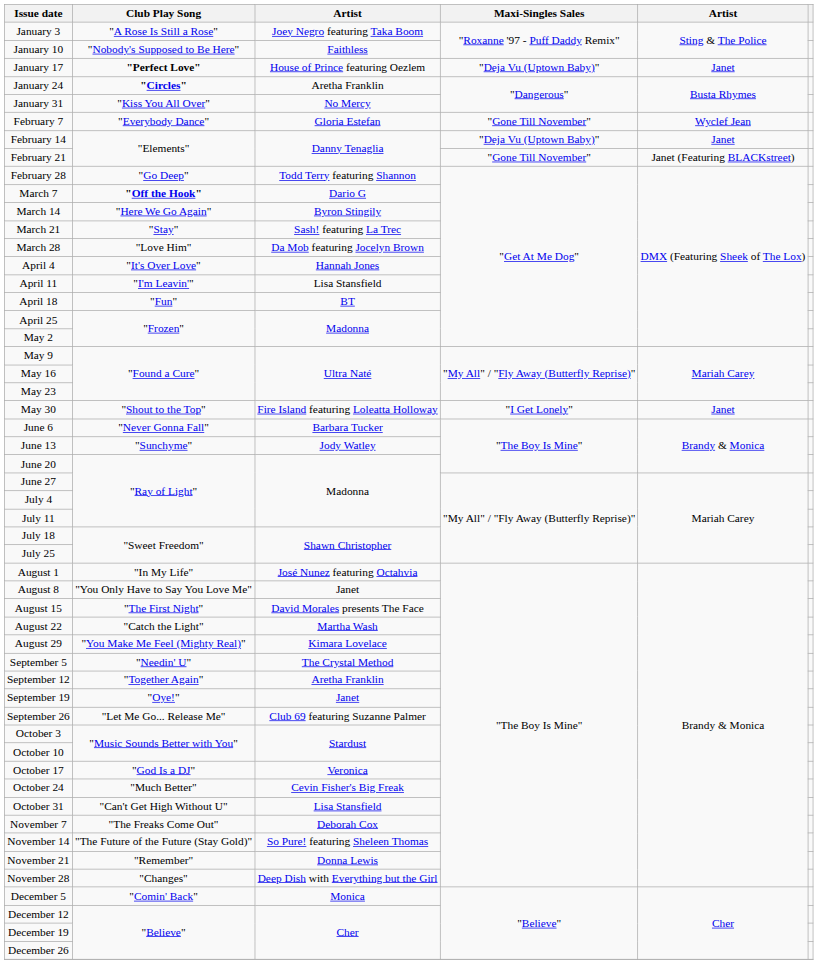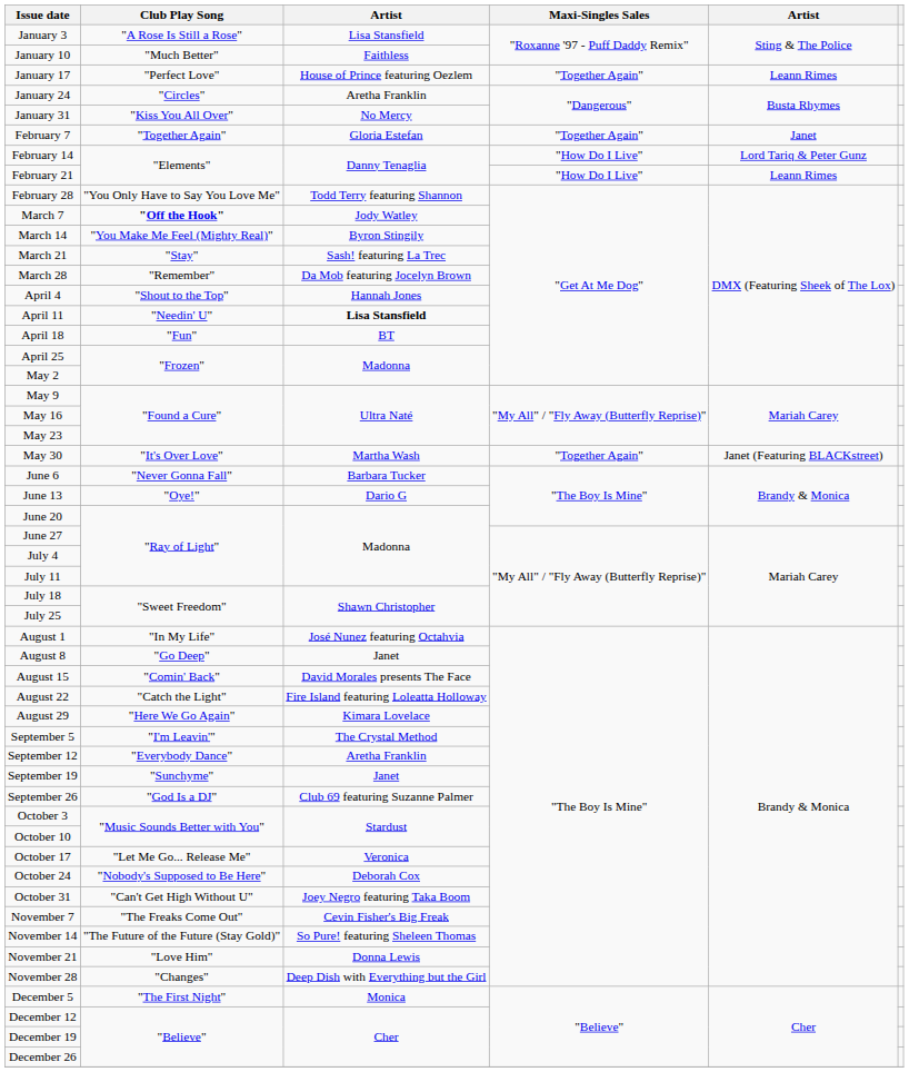 <table class="wikitable" style="text-align: center;">
 <tr>
 <th>Issue date</th>
 <th>Club Play Song</th>
 <th>Artist</th>
 <th>Maxi-Singles Sales</th>
 <th>Artist</th>
 <th></th>
 </tr>
 <tr>
 <td>January 3</td>
 <td>"<a href='#'>A Rose Is Still a Rose</a>"</td>
-<td><a href='#'>Joey Negro</a> featuring <a href='#'>Taka Boom</a></td>
+<td><a href='#'>Lisa Stansfield</a></td>
 <td rowspan="2">"<a href='#'>Roxanne</a> '97 - <a href='#'>Puff Daddy</a> Remix"</td>
 <td rowspan="2"><a href='#'>Sting</a> & <a href='#'>The Police</a></td>
 <td></td>
 </tr>
 <tr>
 <td>January 10</td>
-<td>"<a href='#'>Nobody's Supposed to Be Here</a>"</td>
+<td>"Much Better"</td>
 <td><a href='#'>Faithless</a></td>
 <td></td>
 </tr>
 <tr>
 <td>January 17</td>
-<td><strong>"Perfect Love"</strong></td>
+<td>"Perfect Love"</td>
 <td><a href='#'>House of Prince</a> featuring Oezlem</td>
-<td>"<a href='#'>Deja Vu (Uptown Baby)</a>"</td>
-<td><a href='#'>Janet</a></td>
+<td>"<a href='#'>Together Again</a>"</td>
+<td><a href='#'>Leann Rimes</a></td>
 <td></td>
 </tr>
 <tr>
 <td>January 24</td>
-<td><strong>"<a href='#'>Circles</a>"</strong></td>
+<td>"<a href='#'>Circles</a>"</td>
 <td>Aretha Franklin</td>
 <td rowspan="2">"<a href='#'>Dangerous</a>"</td>
 <td rowspan="2"><a href='#'>Busta Rhymes</a></td>
 <td></td>
 </tr>
 <tr>
 <td>January 31</td>
 <td>"<a href='#'>Kiss You All Over</a>"</td>
 <td><a href='#'>No Mercy</a></td>
 <td></td>
 </tr>
 <tr>
 <td>February 7</td>
-<td>"<a href='#'>Everybody Dance</a>"</td>
+<td>"<a href='#'>Together Again</a>"</td>
 <td><a href='#'>Gloria Estefan</a></td>
-<td>"<a href='#'>Gone Till November</a>"</td>
-<td><a href='#'>Wyclef Jean</a></td>
+<td>"<a href='#'>Together Again</a>"</td>
+<td><a href='#'>Janet</a></td>
 <td></td>
 </tr>
 <tr>
 <td>February 14</td>
 <td rowspan="2">"Elements"</td>
 <td rowspan="2"><a href='#'>Danny Tenaglia</a></td>
-<td>"<a href='#'>Deja Vu (Uptown Baby)</a>"</td>
-<td><a href='#'>Janet</a></td>
+<td>"<a href='#'>How Do I Live</a>"</td>
+<td><a href='#'>Lord Tariq & Peter Gunz</a></td>
 <td></td>
 </tr>
 <tr>
 <td>February 21</td>
-<td>"<a href='#'>Gone Till November</a>"</td>
-<td>Janet (Featuring <a href='#'>BLACKstreet</a>)</td>
+<td>"<a href='#'>How Do I Live</a>"</td>
+<td><a href='#'>Leann Rimes</a></td>
 <td></td>
 </tr>
 <tr>
 <td>February 28</td>
-<td>"<a href='#'>Go Deep</a>"</td>
+<td>"You Only Have to Say You Love Me"</td>
 <td><a href='#'>Todd Terry</a> featuring <a href='#'>Shannon</a></td>
 <td rowspan="10">"<a href='#'>Get At Me Dog</a>"</td>
 <td rowspan="10"><a href='#'>DMX</a> (Featuring <a href='#'>Sheek</a> of <a href='#'>The Lox</a>)</td>
 <td></td>
 </tr>
 <tr>
 <td>March 7</td>
 <td><strong>"<a href='#'>Off the Hook</a>"</strong></td>
-<td><a href='#'>Dario G</a></td>
+<td><a href='#'>Jody Watley</a></td>
 <td></td>
 </tr>
 <tr>
 <td>March 14</td>
-<td>"<a href='#'>Here We Go Again</a>"</td>
+<td>"<a href='#'>You Make Me Feel (Mighty Real)</a>"</td>
 <td><a href='#'>Byron Stingily</a></td>
 <td></td>
 </tr>
 <tr>
 <td>March 21</td>
 <td>"<a href='#'>Stay</a>"</td>
 <td><a href='#'>Sash!</a> featuring <a href='#'>La Trec</a></td>
 <td></td>
 </tr>
 <tr>
 <td>March 28</td>
-<td>"Love Him"</td>
+<td>"Remember"</td>
 <td><a href='#'>Da Mob</a> featuring <a href='#'>Jocelyn Brown</a></td>
 <td></td>
 </tr>
 <tr>
 <td>April 4</td>
-<td>"<a href='#'>It's Over Love</a>"</td>
+<td>"<a href='#'>Shout to the Top</a>"</td>
 <td><a href='#'>Hannah Jones</a></td>
 <td></td>
 </tr>
 <tr>
 <td>April 11</td>
-<td>"<a href='#'>I'm Leavin'</a>"</td>
-<td>Lisa Stansfield</td>
+<td>"<a href='#'>Needin' U</a>"</td>
+<td><strong>Lisa Stansfield</strong></td>
 <td></td>
 </tr>
 <tr>
 <td>April 18</td>
 <td>"<a href='#'>Fun</a>"</td>
 <td><a href='#'>BT</a></td>
 <td></td>
 </tr>
 <tr>
 <td>April 25</td>
 <td rowspan="2">"<a href='#'>Frozen</a>"</td>
 <td rowspan="2"><a href='#'>Madonna</a></td>
 <td></td>
 </tr>
 <tr>
 <td>May 2</td>
 <td></td>
 </tr>
 <tr>
 <td>May 9</td>
 <td rowspan="3">"<a href='#'>Found a Cure</a>"</td>
 <td rowspan="3"><a href='#'>Ultra Naté</a></td>
 <td rowspan="3">"<a href='#'>My All</a>" / "<a href='#'>Fly Away (Butterfly Reprise)</a>"</td>
 <td rowspan="3"><a href='#'>Mariah Carey</a></td>
 <td></td>
 </tr>
 <tr>
 <td>May 16</td>
 <td></td>
 </tr>
 <tr>
 <td>May 23</td>
 <td></td>
 </tr>
 <tr>
 <td>May 30</td>
-<td>"<a href='#'>Shout to the Top</a>"</td>
-<td><a href='#'>Fire Island</a> featuring <a href='#'>Loleatta Holloway</a></td>
-<td>"<a href='#'>I Get Lonely</a>"</td>
-<td><a href='#'>Janet</a></td>
+<td>"<a href='#'>It's Over Love</a>"</td>
+<td><a href='#'>Martha Wash</a></td>
+<td>"<a href='#'>Together Again</a>"</td>
+<td>Janet (Featuring <a href='#'>BLACKstreet</a>)</td>
 <td></td>
 </tr>
 <tr>
 <td>June 6</td>
 <td>"<a href='#'>Never Gonna Fall</a>"</td>
 <td><a href='#'>Barbara Tucker</a></td>
 <td rowspan="3">"<a href='#'>The Boy Is Mine</a>"</td>
 <td rowspan="3"><a href='#'>Brandy</a> & <a href='#'>Monica</a></td>
 <td></td>
 </tr>
 <tr>
 <td>June 13</td>
-<td>"<a href='#'>Sunchyme</a>"</td>
-<td><a href='#'>Jody Watley</a></td>
+<td>"<a href='#'>Oye!</a>"</td>
+<td><a href='#'>Dario G</a></td>
 <td></td>
 </tr>
 <tr>
 <td>June 20</td>
 <td rowspan="4">"<a href='#'>Ray of Light</a>"</td>
 <td rowspan="4">Madonna</td>
 <td></td>
 </tr>
 <tr>
 <td>June 27</td>
 <td rowspan="5">"My All" / "Fly Away (Butterfly Reprise)"</td>
 <td rowspan="5">Mariah Carey</td>
 <td></td>
 </tr>
 <tr>
 <td>July 4</td>
 <td></td>
 </tr>
 <tr>
 <td>July 11</td>
 <td></td>
 </tr>
 <tr>
 <td>July 18</td>
 <td rowspan="2">"Sweet Freedom"</td>
 <td rowspan="2"><a href='#'>Shawn Christopher</a></td>
 <td></td>
 </tr>
 <tr>
 <td>July 25</td>
 <td></td>
 </tr>
 <tr>
 <td>August 1</td>
 <td>"In My Life"</td>
 <td><a href='#'>José Nunez</a> featuring <a href='#'>Octahvia</a></td>
 <td rowspan="18">"The Boy Is Mine"</td>
 <td rowspan="18">Brandy & Monica</td>
 <td></td>
 </tr>
 <tr>
 <td>August 8</td>
-<td>"You Only Have to Say You Love Me"</td>
+<td>"<a href='#'>Go Deep</a>"</td>
 <td>Janet</td>
 <td></td>
 </tr>
 <tr>
 <td>August 15</td>
-<td>"<a href='#'>The First Night</a>"</td>
+<td>"<a href='#'>Comin' Back</a>"</td>
 <td><a href='#'>David Morales</a> presents The Face</td>
 <td></td>
 </tr>
 <tr>
 <td>August 22</td>
 <td>"Catch the Light"</td>
-<td><a href='#'>Martha Wash</a></td>
+<td><a href='#'>Fire Island</a> featuring <a href='#'>Loleatta Holloway</a></td>
 <td></td>
 </tr>
 <tr>
 <td>August 29</td>
-<td>"<a href='#'>You Make Me Feel (Mighty Real)</a>"</td>
+<td>"<a href='#'>Here We Go Again</a>"</td>
 <td><a href='#'>Kimara Lovelace</a></td>
 <td></td>
 </tr>
 <tr>
 <td>September 5</td>
-<td>"<a href='#'>Needin' U</a>"</td>
+<td>"<a href='#'>I'm Leavin'</a>"</td>
 <td><a href='#'>The Crystal Method</a></td>
 <td></td>
 </tr>
 <tr>
 <td>September 12</td>
-<td>"<a href='#'>Together Again</a>"</td>
+<td>"<a href='#'>Everybody Dance</a>"</td>
 <td><a href='#'>Aretha Franklin</a></td>
 <td></td>
 </tr>
 <tr>
 <td>September 19</td>
-<td>"<a href='#'>Oye!</a>"</td>
+<td>"<a href='#'>Sunchyme</a>"</td>
 <td><a href='#'>Janet</a></td>
 <td></td>
 </tr>
 <tr>
 <td>September 26</td>
-<td>"Let Me Go... Release Me"</td>
+<td>"<a href='#'>God Is a DJ</a>"</td>
 <td><a href='#'>Club 69</a> featuring Suzanne Palmer</td>
 <td></td>
 </tr>
 <tr>
 <td>October 3</td>
 <td rowspan="2">"<a href='#'>Music Sounds Better with You</a>"</td>
 <td rowspan="2"><a href='#'>Stardust</a></td>
 <td></td>
 </tr>
 <tr>
 <td>October 10</td>
 <td></td>
 </tr>
 <tr>
 <td>October 17</td>
-<td>"<a href='#'>God Is a DJ</a>"</td>
+<td>"Let Me Go... Release Me"</td>
 <td><a href='#'>Veronica</a></td>
 <td></td>
 </tr>
 <tr>
 <td>October 24</td>
-<td>"Much Better"</td>
-<td><a href='#'>Cevin Fisher's Big Freak</a></td>
+<td>"<a href='#'>Nobody's Supposed to Be Here</a>"</td>
+<td><a href='#'>Deborah Cox</a></td>
 <td></td>
 </tr>
 <tr>
 <td>October 31</td>
 <td>"Can't Get High Without U"</td>
-<td><a href='#'>Lisa Stansfield</a></td>
+<td><a href='#'>Joey Negro</a> featuring <a href='#'>Taka Boom</a></td>
 <td></td>
 </tr>
 <tr>
 <td>November 7</td>
 <td>"The Freaks Come Out"</td>
-<td><a href='#'>Deborah Cox</a></td>
+<td><a href='#'>Cevin Fisher's Big Freak</a></td>
 <td></td>
 </tr>
 <tr>
 <td>November 14</td>
 <td>"The Future of the Future (Stay Gold)"</td>
 <td><a href='#'>So Pure!</a> featuring <a href='#'>Sheleen Thomas</a></td>
 <td></td>
 </tr>
 <tr>
 <td>November 21</td>
-<td>"Remember"</td>
+<td>"Love Him"</td>
 <td><a href='#'>Donna Lewis</a></td>
 <td></td>
 </tr>
 <tr>
 <td>November 28</td>
 <td>"Changes"</td>
 <td><a href='#'>Deep Dish</a> with <a href='#'>Everything but the Girl</a></td>
 <td></td>
 </tr>
 <tr>
 <td>December 5</td>
-<td>"<a href='#'>Comin' Back</a>"</td>
+<td>"<a href='#'>The First Night</a>"</td>
 <td><a href='#'>Monica</a></td>
 <td rowspan="4">"<a href='#'>Believe</a>"</td>
 <td rowspan="4"><a href='#'>Cher</a></td>
 <td></td>
 </tr>
 <tr>
 <td>December 12</td>
 <td rowspan="3">"<a href='#'>Believe</a>"</td>
 <td rowspan="3"><a href='#'>Cher</a></td>
 <td></td>
 </tr>
 <tr>
 <td>December 19</td>
 <td></td>
 </tr>
 <tr>
 <td>December 26</td>
 <td></td>
 </tr>
 <tr>
 </tr>
 </table>
